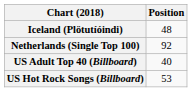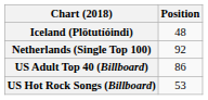 <table class="wikitable sortable plainrowheaders" style="text-align:center">
 <tr>
 <th scope="col">Chart (2018)</th>
 <th scope="col">Position</th>
 </tr>
 <tr>
 <th scope="row">Iceland (Plötutíóindi)</th>
 <td>48</td>
 </tr>
 <tr>
 <th scope="row">Netherlands (Single Top 100)</th>
 <td>92</td>
 </tr>
 <tr>
 <th scope="row">US Adult Top 40 (<em>Billboard</em>)</th>
-<td>40</td>
+<td>86</td>
 </tr>
 <tr>
 <th scope="row">US Hot Rock Songs (<em>Billboard</em>)</th>
 <td>53</td>
 </tr>
 </table>
